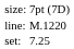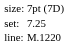 <table style="margin-left:40px;">
 <tr>
 <td>size:</td>
 <td>7pt (7D)</td>
 </tr>
 <tr>
+<td>set:</td>
+<td>7.25</td>
+</tr>
+<tr>
 <td>line:</td>
 <td>M.1220</td>
 </tr>
-<tr>
-<td>set:</td>
-<td>7.25</td>
-</tr>
 </table>
